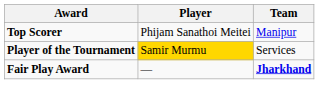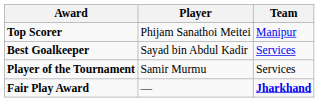 <table class="wikitable sortable">
 <tr>
 <th scope="col">Award</th>
 <th scope="col">Player</th>
 <th scope="col">Team</th>
 </tr>
 <tr>
 <td><strong>Top Scorer</strong></td>
 <td>Phijam Sanathoi Meitei</td>
 <td><a href='#'>Manipur</a></td>
 </tr>
 <tr>
+<td><strong>Best Goalkeeper</strong></td>
+<td>Sayad bin Abdul Kadir</td>
+<td><a href='#'>Services</a></td>
+</tr>
+<tr>
 <td><strong>Player of the Tournament</strong></td>
-<td style="background: gold;">Samir Murmu</td>
+<td>Samir Murmu</td>
 <td>Services</td>
 </tr>
 <tr>
 <td><strong>Fair Play Award</strong></td>
 <td>—</td>
 <td><strong><a href='#'>Jharkhand</a></strong></td>
 </tr>
 </table>
